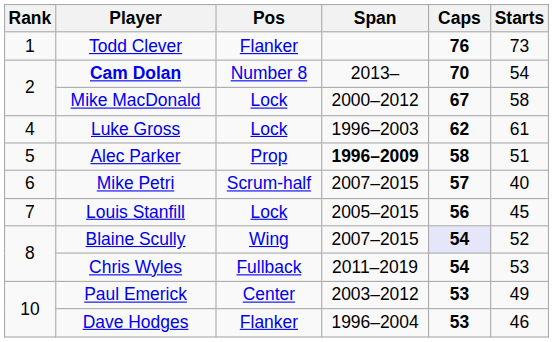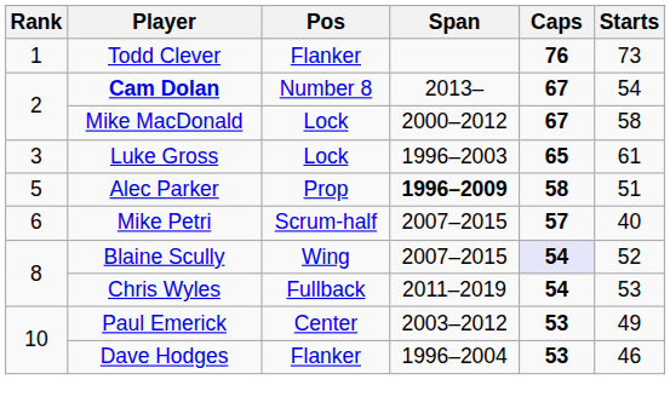 <table class="wikitable" style="font-size:100%; text-align:center;">
 <tr>
 <th style="width:25px;">Rank</th>
 <th style="width:140px;">Player</th>
 <th style="width:90px;">Pos</th>
 <th style="width:90px;">Span</th>
 <th style="width:50px;">Caps</th>
 <th style="width:40px;">Starts</th>
 </tr>
 <tr>
 <td>1</td>
 <td><a href='#'>Todd Clever</a></td>
 <td><a href='#'>Flanker</a></td>
 <td></td>
 <td><strong>76</strong></td>
 <td>73</td>
 </tr>
 <tr>
 <td rowspan="2">2</td>
 <td><strong><a href='#'>Cam Dolan</a></strong></td>
 <td><a href='#'>Number 8</a></td>
 <td>2013–</td>
-<td><strong>70</strong></td>
+<td><strong>67</strong></td>
 <td>54</td>
 </tr>
 <tr>
 <td><a href='#'>Mike MacDonald</a></td>
 <td><a href='#'>Lock</a></td>
 <td>2000–2012</td>
 <td><strong>67</strong></td>
 <td>58</td>
 </tr>
 <tr>
-<td>4</td>
+<td>3</td>
 <td><a href='#'>Luke Gross</a></td>
 <td><a href='#'>Lock</a></td>
 <td>1996–2003</td>
-<td><strong>62</strong></td>
+<td><strong>65</strong></td>
 <td>61</td>
 </tr>
 <tr>
 <td>5</td>
 <td><a href='#'>Alec Parker</a></td>
 <td><a href='#'>Prop</a></td>
 <td><strong>1996–2009</strong></td>
 <td><strong>58</strong></td>
 <td>51</td>
 </tr>
 <tr>
 <td>6</td>
 <td><a href='#'>Mike Petri</a></td>
 <td><a href='#'>Scrum-half</a></td>
 <td>2007–2015</td>
 <td><strong>57</strong></td>
 <td>40</td>
-</tr>
-<tr>
-<td>7</td>
-<td><a href='#'>Louis Stanfill</a></td>
-<td><a href='#'>Lock</a></td>
-<td>2005–2015</td>
-<td><strong>56</strong></td>
-<td>45</td>
 </tr>
 <tr>
 <td rowspan="2">8</td>
 <td><a href='#'>Blaine Scully</a></td>
 <td><a href='#'>Wing</a></td>
 <td>2007–2015</td>
 <td style="background: lavender;"><strong>54</strong></td>
 <td>52</td>
 </tr>
 <tr>
 <td><a href='#'>Chris Wyles</a></td>
 <td><a href='#'>Fullback</a></td>
 <td>2011–2019</td>
 <td><strong>54</strong></td>
 <td>53</td>
 </tr>
 <tr>
 <td rowspan="2">10</td>
 <td><a href='#'>Paul Emerick</a></td>
 <td><a href='#'>Center</a></td>
 <td>2003–2012</td>
 <td><strong>53</strong></td>
 <td>49</td>
 </tr>
 <tr>
 <td><a href='#'>Dave Hodges</a></td>
 <td><a href='#'>Flanker</a></td>
 <td>1996–2004</td>
 <td><strong>53</strong></td>
 <td>46</td>
 </tr>
 </table>
